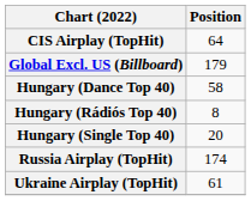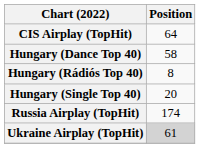 <table class="wikitable sortable plainrowheaders" style="text-align:center">
 <tr>
 <th scope="col">Chart (2022)</th>
 <th scope="col">Position</th>
 </tr>
 <tr>
 <th scope="row">CIS Airplay (TopHit)</th>
 <td>64</td>
-</tr>
-<tr>
-<th scope="row"><a href='#'>Global Excl. US</a> (<em>Billboard</em>)</th>
-<td>179</td>
 </tr>
 <tr>
 <th scope="row">Hungary (Dance Top 40)</th>
 <td>58</td>
 </tr>
 <tr>
 <th scope="row">Hungary (Rádiós Top 40)</th>
 <td>8</td>
 </tr>
 <tr>
 <th scope="row">Hungary (Single Top 40)</th>
 <td>20</td>
 </tr>
 <tr>
 <th scope="row">Russia Airplay (TopHit)</th>
 <td>174</td>
 </tr>
 <tr>
 <th scope="row">Ukraine Airplay (TopHit)</th>
-<td>61</td>
+<td style="background: lightgrey;">61</td>
 </tr>
 <tr>
 </tr>
 </table>
